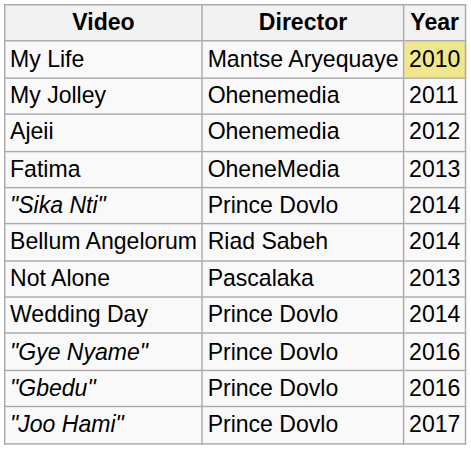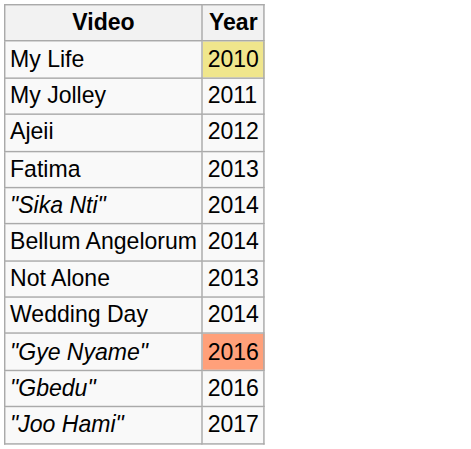 <table class="wikitable">
 <tr>
 <th>Video</th>
-<th>Director</th>
 <th>Year</th>
 </tr>
 <tr>
 <td>My Life</td>
-<td>Mantse Aryequaye</td>
 <td style="background: khaki;">2010</td>
 </tr>
 <tr>
 <td>My Jolley</td>
-<td>Ohenemedia</td>
 <td>2011</td>
 </tr>
 <tr>
 <td>Ajeii</td>
-<td>Ohenemedia</td>
 <td>2012</td>
 </tr>
 <tr>
 <td>Fatima</td>
-<td>OheneMedia</td>
 <td>2013</td>
 </tr>
 <tr>
 <td><em>"Sika Nti"</em></td>
-<td>Prince Dovlo</td>
 <td>2014</td>
 </tr>
 <tr>
 <td>Bellum Angelorum</td>
-<td>Riad Sabeh</td>
 <td>2014</td>
 </tr>
 <tr>
 <td>Not Alone</td>
-<td>Pascalaka</td>
 <td>2013</td>
 </tr>
 <tr>
 <td>Wedding Day</td>
-<td>Prince Dovlo</td>
 <td>2014</td>
 </tr>
 <tr>
 <td><em>"Gye Nyame"</em></td>
-<td>Prince Dovlo</td>
-<td>2016</td>
+<td style="background: lightsalmon;">2016</td>
 </tr>
 <tr>
 <td><em>"Gbedu"</em></td>
-<td>Prince Dovlo</td>
 <td>2016</td>
 </tr>
 <tr>
 <td><em>"Joo Hami"</em></td>
-<td>Prince Dovlo</td>
 <td>2017</td>
 </tr>
 </table>
